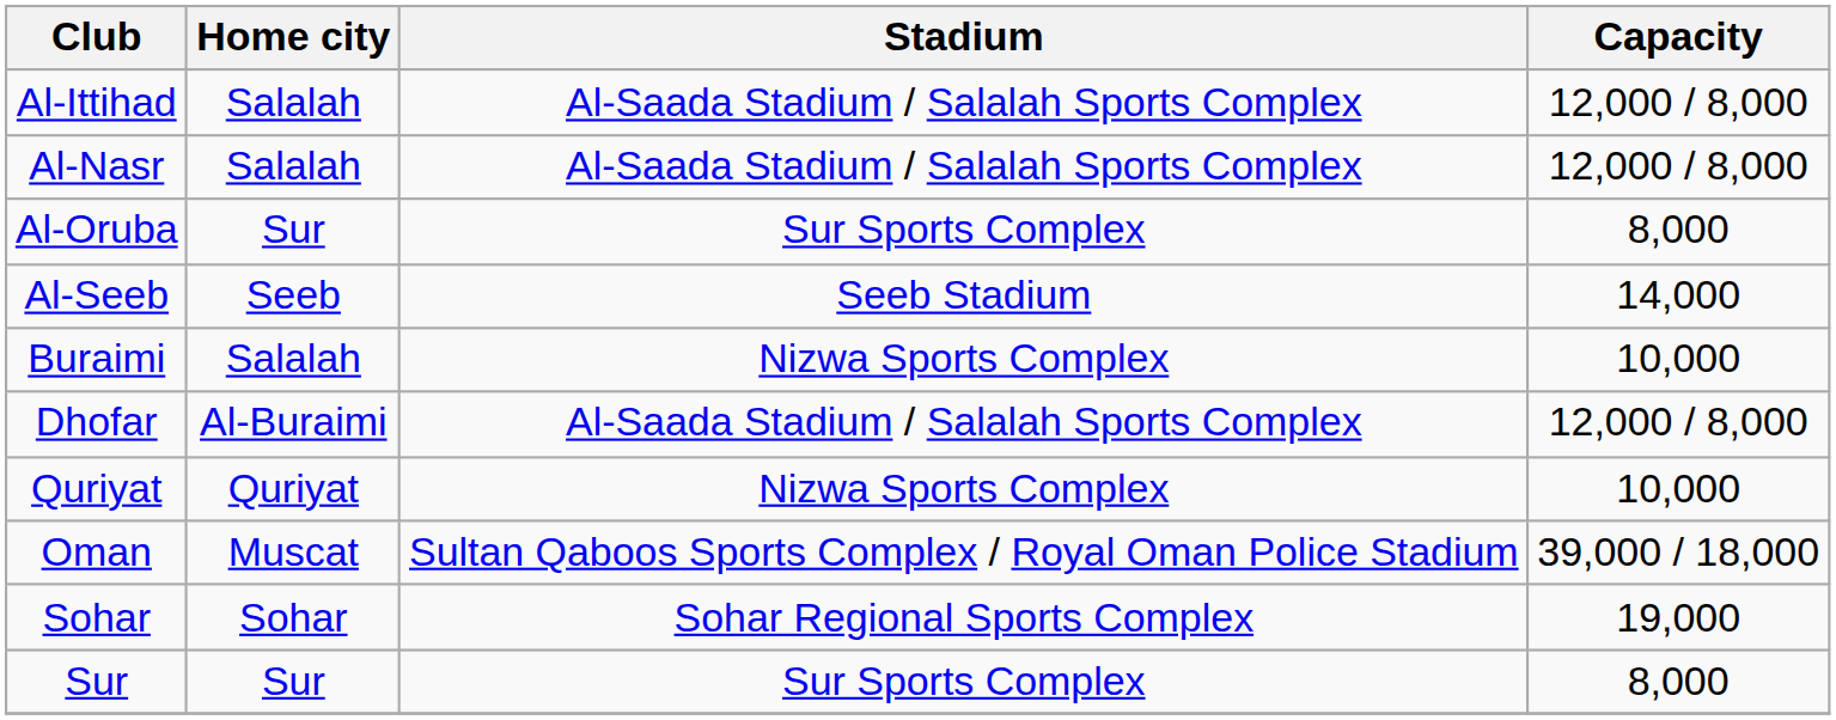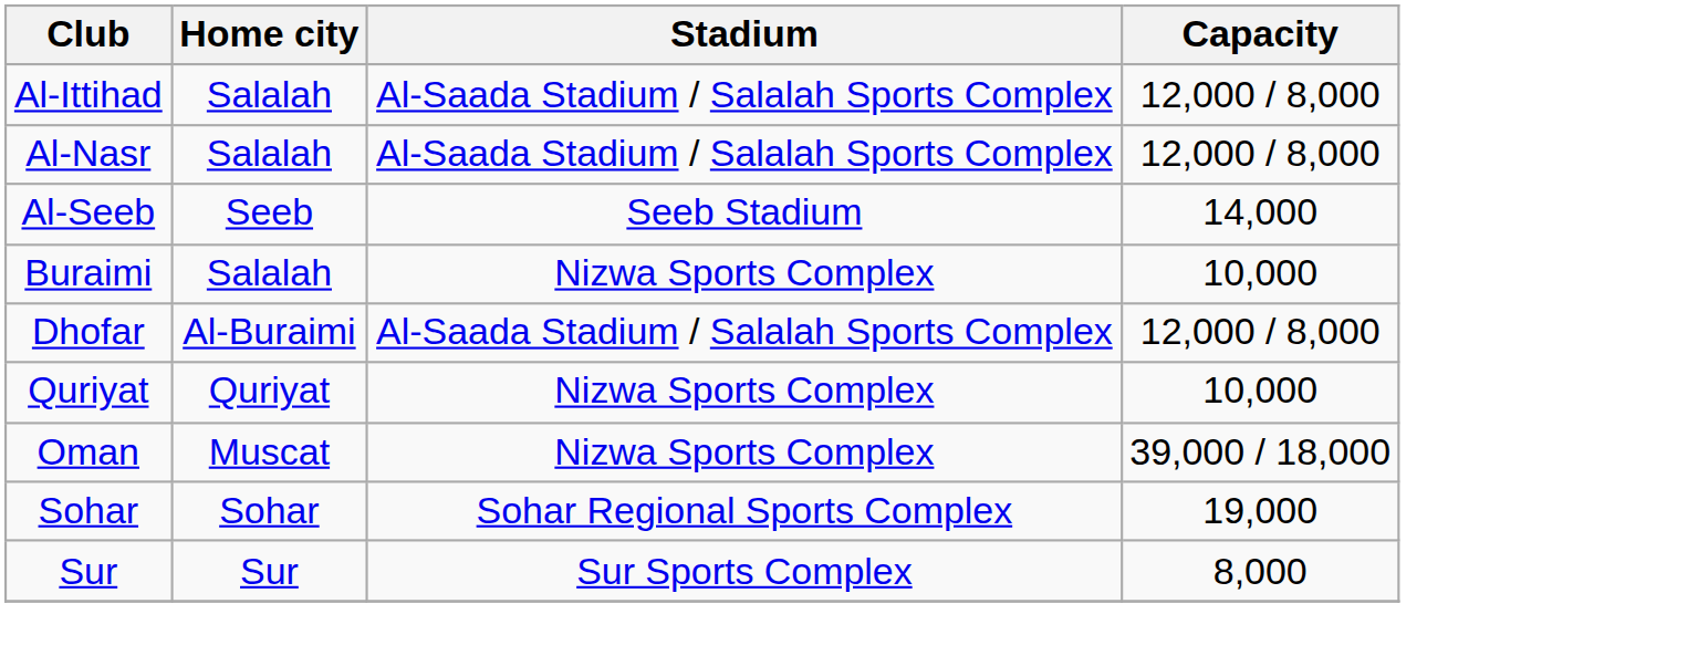 <table class="wikitable" style="text-align: center;">
 <tr>
 <th>Club</th>
 <th>Home city</th>
 <th>Stadium</th>
 <th>Capacity</th>
 </tr>
 <tr>
 <td><a href='#'>Al-Ittihad</a></td>
 <td><a href='#'>Salalah</a></td>
 <td><a href='#'>Al-Saada Stadium</a> / <a href='#'>Salalah Sports Complex</a></td>
 <td>12,000 / 8,000</td>
 </tr>
 <tr>
 <td><a href='#'>Al-Nasr</a></td>
 <td><a href='#'>Salalah</a></td>
 <td><a href='#'>Al-Saada Stadium</a> / <a href='#'>Salalah Sports Complex</a></td>
 <td>12,000 / 8,000</td>
-</tr>
-<tr>
-<td><a href='#'>Al-Oruba</a></td>
-<td><a href='#'>Sur</a></td>
-<td><a href='#'>Sur Sports Complex</a></td>
-<td>8,000</td>
 </tr>
 <tr>
 <td><a href='#'>Al-Seeb</a></td>
 <td><a href='#'>Seeb</a></td>
 <td><a href='#'>Seeb Stadium</a></td>
 <td>14,000</td>
 </tr>
 <tr>
 <td><a href='#'>Buraimi</a></td>
 <td><a href='#'>Salalah</a></td>
 <td><a href='#'>Nizwa Sports Complex</a></td>
 <td>10,000</td>
 </tr>
 <tr>
 <td><a href='#'>Dhofar</a></td>
 <td><a href='#'>Al-Buraimi</a></td>
 <td><a href='#'>Al-Saada Stadium</a> / <a href='#'>Salalah Sports Complex</a></td>
 <td>12,000 / 8,000</td>
 </tr>
 <tr>
 <td><a href='#'>Quriyat</a></td>
 <td><a href='#'>Quriyat</a></td>
 <td><a href='#'>Nizwa Sports Complex</a></td>
 <td>10,000</td>
 </tr>
 <tr>
 <td><a href='#'>Oman</a></td>
 <td><a href='#'>Muscat</a></td>
-<td><a href='#'>Sultan Qaboos Sports Complex</a> / <a href='#'>Royal Oman Police Stadium</a></td>
+<td><a href='#'>Nizwa Sports Complex</a></td>
 <td>39,000 / 18,000</td>
 </tr>
 <tr>
 <td><a href='#'>Sohar</a></td>
 <td><a href='#'>Sohar</a></td>
 <td><a href='#'>Sohar Regional Sports Complex</a></td>
 <td>19,000</td>
 </tr>
 <tr>
 <td><a href='#'>Sur</a></td>
 <td><a href='#'>Sur</a></td>
 <td><a href='#'>Sur Sports Complex</a></td>
 <td>8,000</td>
 </tr>
 <tr>
 </tr>
 </table>
